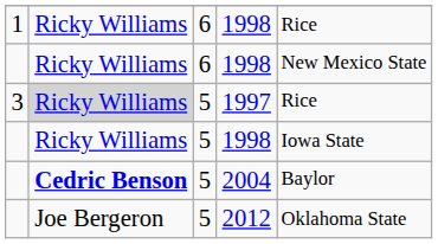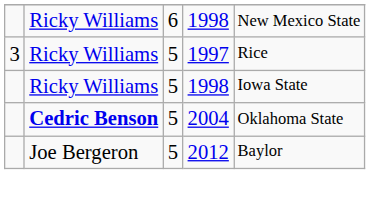 <table class="wikitable">
 <tr>
-</tr>
-<tr>
-<td>1</td>
-<td><a href='#'>Ricky Williams</a></td>
-<td>6</td>
-<td><a href='#'>1998</a></td>
-<td style="font-size:80%;">Rice</td>
 </tr>
 <tr>
 <td></td>
 <td><a href='#'>Ricky Williams</a></td>
 <td>6</td>
 <td><a href='#'>1998</a></td>
 <td style="font-size:80%;">New Mexico State</td>
 </tr>
 <tr>
 <td>3</td>
-<td style="background: lightgrey;"><a href='#'>Ricky Williams</a></td>
+<td><a href='#'>Ricky Williams</a></td>
 <td>5</td>
 <td><a href='#'>1997</a></td>
 <td style="font-size:80%;">Rice</td>
 </tr>
 <tr>
 <td></td>
 <td><a href='#'>Ricky Williams</a></td>
 <td>5</td>
 <td><a href='#'>1998</a></td>
 <td style="font-size:80%;">Iowa State</td>
 </tr>
 <tr>
 <td></td>
 <td><strong><a href='#'>Cedric Benson</a></strong></td>
 <td>5</td>
 <td><a href='#'>2004</a></td>
-<td style="font-size:80%;">Baylor</td>
+<td style="font-size:80%;">Oklahoma State</td>
 </tr>
 <tr>
 <td></td>
 <td>Joe Bergeron</td>
 <td>5</td>
 <td><a href='#'>2012</a></td>
-<td style="font-size:80%;">Oklahoma State</td>
+<td style="font-size:80%;">Baylor</td>
 </tr>
 </table>
